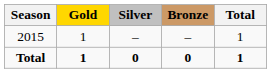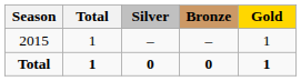 <table class="wikitable" style="text-align:center;">
 <tr>
 <th width = "55" scope=col>Season</th>
-<th width = "55" style="background: gold;" scope=col>Gold</th>
+<th width = "55" scope=col>Total</th>
 <th width = "55" style="background: silver;" scope=col>Silver</th>
 <th width = "55" style="background: #cc9966;" scope=col>Bronze</th>
-<th width = "55" scope=col>Total</th>
+<th width = "55" style="background: gold;" scope=col>Gold</th>
 </tr>
 <tr>
 <td>2015</td>
 <td>1</td>
 <td>–</td>
 <td>–</td>
 <td>1</td>
 </tr>
 <tr>
 <td><strong>Total</strong></td>
 <td><strong>1</strong></td>
 <td><strong>0</strong></td>
 <td><strong>0</strong></td>
 <td><strong>1</strong></td>
 </tr>
 </table>
